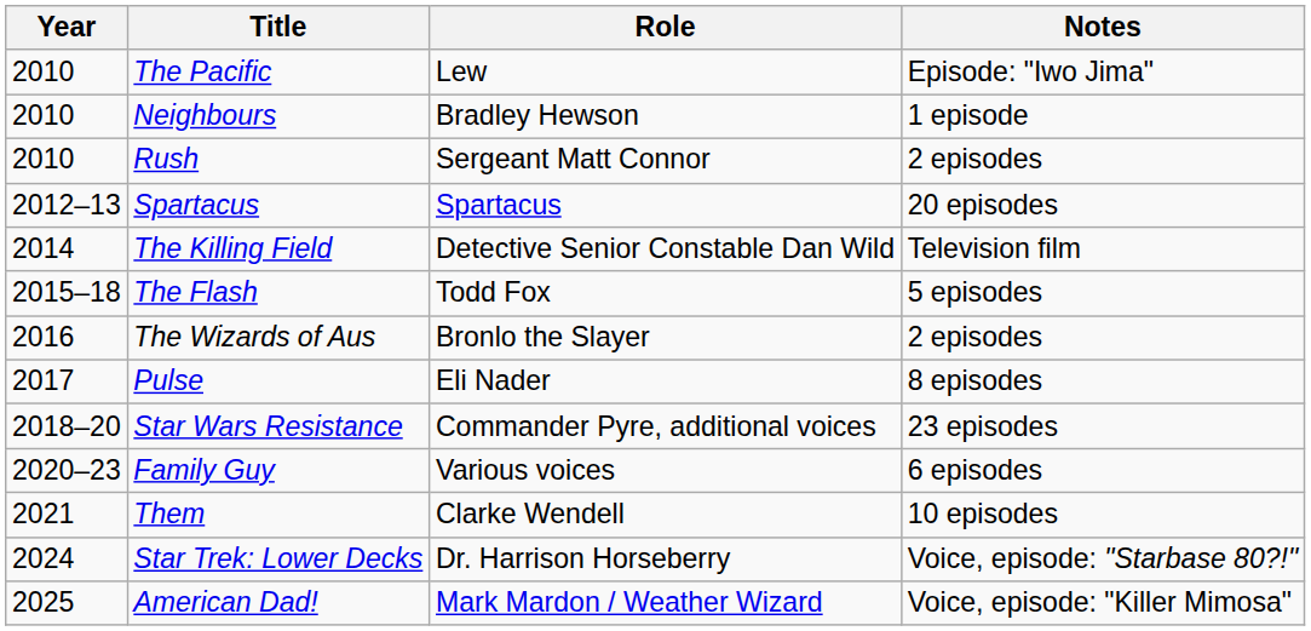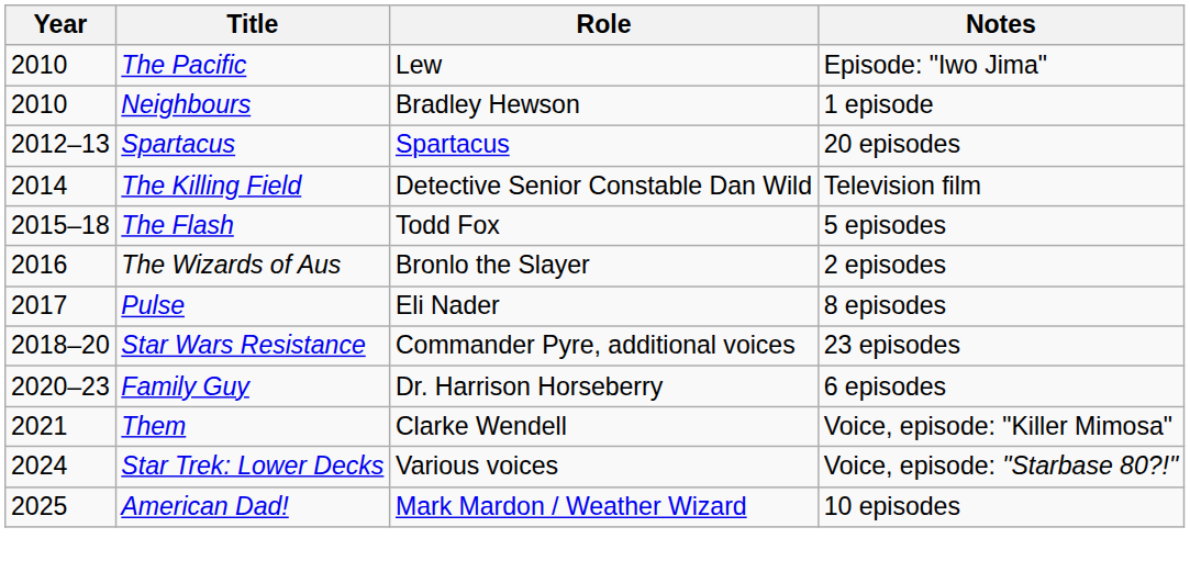 <table class="wikitable sortable">
 <tr>
 <th>Year</th>
 <th>Title</th>
 <th>Role</th>
 <th>Notes</th>
 </tr>
 <tr>
 <td>2010</td>
 <td><em><a href='#'>The Pacific</a></em></td>
 <td>Lew</td>
 <td>Episode: "Iwo Jima"</td>
 </tr>
 <tr>
 <td>2010</td>
 <td><em><a href='#'>Neighbours</a></em></td>
 <td>Bradley Hewson</td>
 <td>1 episode</td>
-</tr>
-<tr>
-<td>2010</td>
-<td><em><a href='#'>Rush</a></em></td>
-<td>Sergeant Matt Connor</td>
-<td>2 episodes</td>
 </tr>
 <tr>
 <td>2012–13</td>
 <td><em><a href='#'>Spartacus</a></em></td>
 <td><a href='#'>Spartacus</a></td>
 <td>20 episodes</td>
 </tr>
 <tr>
 <td>2014</td>
 <td><em><a href='#'>The Killing Field</a></em></td>
 <td>Detective Senior Constable Dan Wild</td>
 <td>Television film</td>
 </tr>
 <tr>
 <td>2015–18</td>
 <td><em><a href='#'>The Flash</a></em></td>
 <td>Todd Fox</td>
 <td>5 episodes</td>
 </tr>
 <tr>
 <td>2016</td>
 <td><em>The Wizards of Aus</em></td>
 <td>Bronlo the Slayer</td>
 <td>2 episodes</td>
 </tr>
 <tr>
 <td>2017</td>
 <td><em><a href='#'>Pulse</a></em></td>
 <td>Eli Nader</td>
 <td>8 episodes</td>
 </tr>
 <tr>
 <td>2018–20</td>
 <td><em><a href='#'>Star Wars Resistance</a></em></td>
 <td>Commander Pyre, additional voices</td>
 <td>23 episodes</td>
 </tr>
 <tr>
 <td>2020–23</td>
 <td><em><a href='#'>Family Guy</a></em></td>
-<td>Various voices</td>
+<td>Dr. Harrison Horseberry</td>
 <td>6 episodes</td>
 </tr>
 <tr>
 <td>2021</td>
 <td><em><a href='#'>Them</a></em></td>
 <td>Clarke Wendell</td>
-<td>10 episodes</td>
+<td>Voice, episode: "Killer Mimosa"</td>
 </tr>
 <tr>
 <td>2024</td>
 <td><em><a href='#'>Star Trek: Lower Decks</a></em></td>
-<td>Dr. Harrison Horseberry</td>
+<td>Various voices</td>
 <td>Voice, episode: <em>"Starbase 80?!"</em></td>
 </tr>
 <tr>
 <td>2025</td>
 <td><em><a href='#'>American Dad!</a></em></td>
 <td><a href='#'>Mark Mardon / Weather Wizard</a></td>
-<td>Voice, episode: "Killer Mimosa"</td>
+<td>10 episodes</td>
 </tr>
 </table>
